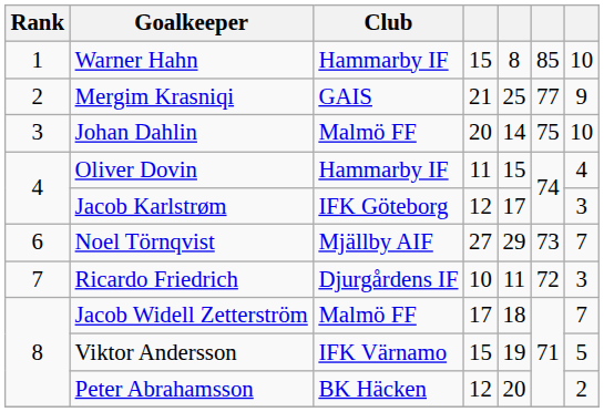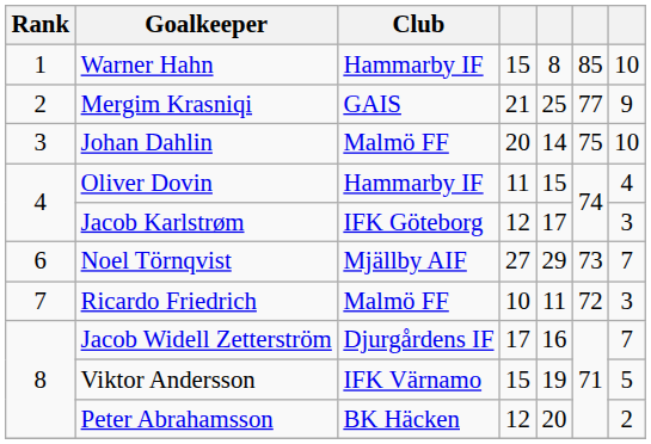 <table class="wikitable sortable" style="text-align:center">
 <tr>
 <th>Rank</th>
 <th>Goalkeeper</th>
 <th>Club<br></th>
 <th></th>
 <th></th>
 <th></th>
 <th></th>
 </tr>
 <tr>
 <td>1</td>
 <td align="left"> <a href='#'>Warner Hahn</a></td>
 <td align="left"><a href='#'>Hammarby IF</a></td>
 <td>15</td>
 <td>8</td>
 <td>85</td>
 <td>10</td>
 </tr>
 <tr>
 <td>2</td>
 <td align="left"> <a href='#'>Mergim Krasniqi</a></td>
 <td align="left"><a href='#'>GAIS</a></td>
 <td>21</td>
 <td>25</td>
 <td>77</td>
 <td>9</td>
 </tr>
 <tr>
 <td>3</td>
 <td align="left"> <a href='#'>Johan Dahlin</a></td>
 <td align="left"><a href='#'>Malmö FF</a></td>
 <td>20</td>
 <td>14</td>
 <td>75</td>
 <td>10</td>
 </tr>
 <tr>
 <td rowspan="2">4</td>
 <td align="left"> <a href='#'>Oliver Dovin</a></td>
 <td align="left"><a href='#'>Hammarby IF</a></td>
 <td>11</td>
 <td>15</td>
 <td rowspan="2">74</td>
 <td>4</td>
 </tr>
 <tr>
 <td align="left"> <a href='#'>Jacob Karlstrøm</a></td>
 <td align="left"><a href='#'>IFK Göteborg</a></td>
 <td>12</td>
 <td>17</td>
 <td>3</td>
 </tr>
 <tr>
 <td>6</td>
 <td align="left"> <a href='#'>Noel Törnqvist</a></td>
 <td align="left"><a href='#'>Mjällby AIF</a></td>
 <td>27</td>
 <td>29</td>
 <td>73</td>
 <td>7</td>
 </tr>
 <tr>
 <td>7</td>
 <td align="left"> <a href='#'>Ricardo Friedrich</a></td>
-<td align="left"><a href='#'>Djurgårdens IF</a></td>
+<td align="left"><a href='#'>Malmö FF</a></td>
 <td>10</td>
 <td>11</td>
 <td>72</td>
 <td>3</td>
 </tr>
 <tr>
 <td rowspan="3">8</td>
 <td align="left"> <a href='#'>Jacob Widell Zetterström</a></td>
-<td align="left"><a href='#'>Malmö FF</a></td>
+<td align="left"><a href='#'>Djurgårdens IF</a></td>
 <td>17</td>
-<td>18</td>
+<td>16</td>
 <td rowspan="3">71</td>
 <td>7</td>
 </tr>
 <tr>
 <td align="left"> Viktor Andersson</td>
 <td align="left"><a href='#'>IFK Värnamo</a></td>
 <td>15</td>
 <td>19</td>
 <td>5</td>
 </tr>
 <tr>
 <td align="left"> <a href='#'>Peter Abrahamsson</a></td>
 <td align="left"><a href='#'>BK Häcken</a></td>
 <td>12</td>
 <td>20</td>
 <td>2</td>
 </tr>
 <tr>
 </tr>
 </table>
